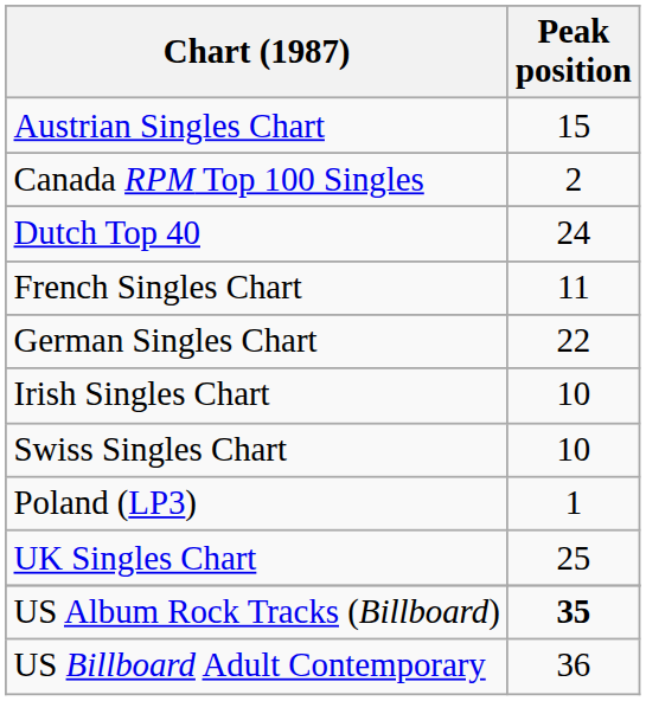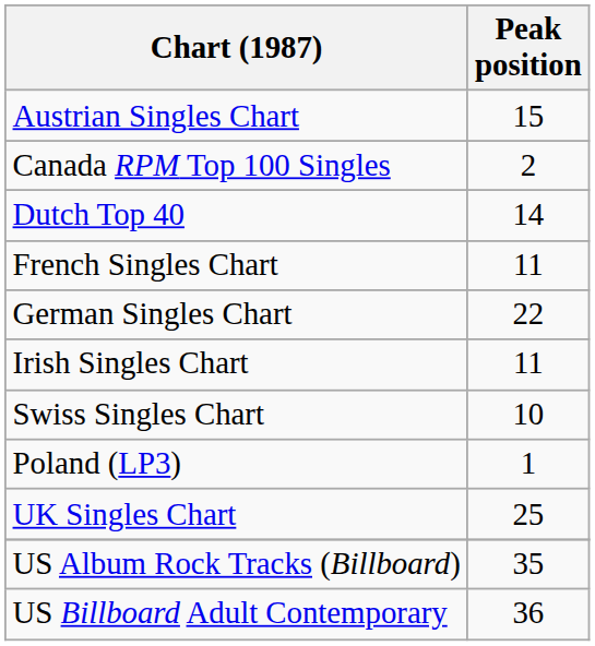 <table class="wikitable">
 <tr>
 <th>Chart (1987)</th>
 <th>Peak<br>position</th>
 </tr>
 <tr>
 <td><a href='#'>Austrian Singles Chart</a></td>
 <td align="center">15</td>
 </tr>
 <tr>
 <td>Canada <a href='#'><em>RPM</em> Top 100 Singles</a></td>
 <td align="center">2</td>
 </tr>
 <tr>
 <td><a href='#'>Dutch Top 40</a></td>
-<td align="center">24</td>
+<td align="center">14</td>
 </tr>
 <tr>
 <td>French Singles Chart</td>
 <td align="center">11</td>
 </tr>
 <tr>
 <td>German Singles Chart</td>
 <td align="center">22</td>
 </tr>
 <tr>
 <td>Irish Singles Chart</td>
-<td align="center">10</td>
+<td align="center">11</td>
 </tr>
 <tr>
 <td>Swiss Singles Chart</td>
 <td align="center">10</td>
 </tr>
 <tr>
 <td>Poland (<a href='#'>LP3</a>)</td>
 <td align="center">1</td>
 </tr>
 <tr>
 <td><a href='#'>UK Singles Chart</a></td>
 <td align="center">25</td>
 </tr>
 <tr>
 </tr>
 <tr>
 <td>US <a href='#'>Album Rock Tracks</a> (<em>Billboard</em>)</td>
-<td align="center"><strong>35</strong></td>
+<td align="center">35</td>
 </tr>
 <tr>
 <td>US <em><a href='#'>Billboard</a></em> <a href='#'>Adult Contemporary</a></td>
 <td align="center">36</td>
 </tr>
 </table>
